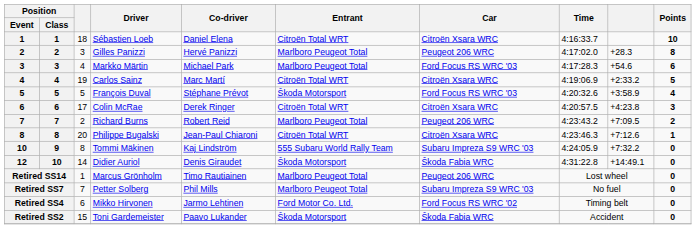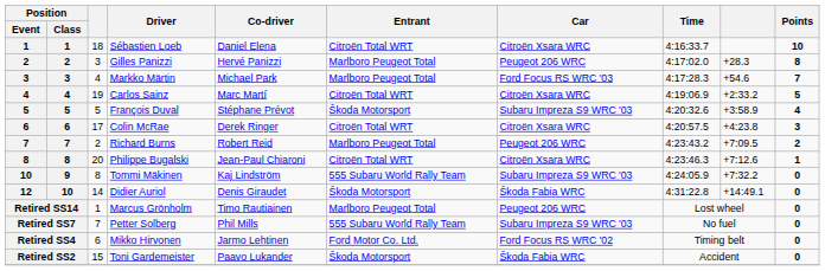 <table class="wikitable" width=85% style="font-size: 85%;">
 <tr>
 <th colspan="2">Position</th>
 <th rowspan="2"></th>
 <th rowspan="2">Driver</th>
 <th rowspan="2">Co-driver</th>
 <th rowspan="2">Entrant</th>
 <th rowspan="2">Car</th>
 <th rowspan="2">Time</th>
 <th rowspan="2"></th>
 <th rowspan="2">Points</th>
 </tr>
 <tr>
 <th>Event</th>
 <th>Class</th>
 </tr>
 <tr>
 <th>1</th>
 <th>1</th>
 <td align="center">18</td>
 <td> <a href='#'>Sébastien Loeb</a></td>
 <td> <a href='#'>Daniel Elena</a></td>
 <td> <a href='#'>Citroën Total WRT</a></td>
 <td><a href='#'>Citroën Xsara WRC</a></td>
 <td>4:16:33.7</td>
 <td></td>
 <td align="center"><strong>10</strong></td>
 </tr>
 <tr>
 <th>2</th>
 <th>2</th>
 <td align="center">3</td>
 <td> <a href='#'>Gilles Panizzi</a></td>
 <td> <a href='#'>Hervé Panizzi</a></td>
 <td> <a href='#'>Marlboro Peugeot Total</a></td>
 <td><a href='#'>Peugeot 206 WRC</a></td>
 <td>4:17:02.0</td>
 <td>+28.3</td>
 <td align="center"><strong>8</strong></td>
 </tr>
 <tr>
 <th>3</th>
 <th>3</th>
 <td align="center">4</td>
 <td> <a href='#'>Markko Märtin</a></td>
 <td> <a href='#'>Michael Park</a></td>
 <td> <a href='#'>Marlboro Peugeot Total</a></td>
 <td><a href='#'>Ford Focus RS WRC '03</a></td>
 <td>4:17:28.3</td>
 <td>+54.6</td>
-<td align="center"><strong>6</strong></td>
+<td align="center"><strong>7</strong></td>
 </tr>
 <tr>
 <th>4</th>
 <th>4</th>
 <td align="center">19</td>
 <td> <a href='#'>Carlos Sainz</a></td>
 <td> <a href='#'>Marc Martí</a></td>
 <td> <a href='#'>Citroën Total WRT</a></td>
 <td><a href='#'>Citroën Xsara WRC</a></td>
 <td>4:19:06.9</td>
 <td>+2:33.2</td>
 <td align="center"><strong>5</strong></td>
 </tr>
 <tr>
 <th>5</th>
 <th>5</th>
 <td align="center">5</td>
 <td> <a href='#'>François Duval</a></td>
 <td> <a href='#'>Stéphane Prévot</a></td>
 <td> <a href='#'>Škoda Motorsport</a></td>
-<td><a href='#'>Ford Focus RS WRC '03</a></td>
+<td><a href='#'>Subaru Impreza S9 WRC '03</a></td>
 <td>4:20:32.6</td>
 <td>+3:58.9</td>
 <td align="center"><strong>4</strong></td>
 </tr>
 <tr>
 <th>6</th>
 <th>6</th>
 <td align="center">17</td>
 <td> <a href='#'>Colin McRae</a></td>
 <td> <a href='#'>Derek Ringer</a></td>
 <td> <a href='#'>Citroën Total WRT</a></td>
 <td><a href='#'>Citroën Xsara WRC</a></td>
 <td>4:20:57.5</td>
 <td>+4:23.8</td>
 <td align="center"><strong>3</strong></td>
 </tr>
 <tr>
 <th>7</th>
 <th>7</th>
 <td align="center">2</td>
 <td> <a href='#'>Richard Burns</a></td>
 <td> <a href='#'>Robert Reid</a></td>
 <td> <a href='#'>Marlboro Peugeot Total</a></td>
 <td><a href='#'>Peugeot 206 WRC</a></td>
 <td>4:23:43.2</td>
 <td>+7:09.5</td>
 <td align="center"><strong>2</strong></td>
 </tr>
 <tr>
 <th>8</th>
 <th>8</th>
 <td align="center">20</td>
 <td> <a href='#'>Philippe Bugalski</a></td>
 <td> <a href='#'>Jean-Paul Chiaroni</a></td>
 <td> <a href='#'>Citroën Total WRT</a></td>
 <td><a href='#'>Citroën Xsara WRC</a></td>
 <td>4:23:46.3</td>
 <td>+7:12.6</td>
 <td align="center"><strong>1</strong></td>
 </tr>
 <tr>
 <th>10</th>
 <th>9</th>
 <td align="center">8</td>
 <td> <a href='#'>Tommi Mäkinen</a></td>
 <td> <a href='#'>Kaj Lindström</a></td>
 <td> <a href='#'>555 Subaru World Rally Team</a></td>
 <td><a href='#'>Subaru Impreza S9 WRC '03</a></td>
 <td>4:24:05.9</td>
 <td>+7:32.2</td>
 <td align="center"><strong>0</strong></td>
 </tr>
 <tr>
 <th>12</th>
 <th>10</th>
 <td align="center">14</td>
 <td> <a href='#'>Didier Auriol</a></td>
 <td> <a href='#'>Denis Giraudet</a></td>
 <td> <a href='#'>Škoda Motorsport</a></td>
 <td><a href='#'>Škoda Fabia WRC</a></td>
 <td>4:31:22.8</td>
 <td>+14:49.1</td>
 <td align="center"><strong>0</strong></td>
 </tr>
 <tr>
 <th colspan="2">Retired SS14</th>
 <td align="center">1</td>
 <td> <a href='#'>Marcus Grönholm</a></td>
 <td> <a href='#'>Timo Rautiainen</a></td>
 <td> <a href='#'>Marlboro Peugeot Total</a></td>
 <td><a href='#'>Peugeot 206 WRC</a></td>
 <td align="center" colspan="2">Lost wheel</td>
 <td align="center"><strong>0</strong></td>
 </tr>
 <tr>
 <th colspan="2">Retired SS7</th>
 <td align="center">7</td>
 <td> <a href='#'>Petter Solberg</a></td>
 <td> <a href='#'>Phil Mills</a></td>
-<td> <a href='#'>Marlboro Peugeot Total</a></td>
+<td> <a href='#'>555 Subaru World Rally Team</a></td>
 <td><a href='#'>Subaru Impreza S9 WRC '03</a></td>
 <td align="center" colspan="2">No fuel</td>
 <td align="center"><strong>0</strong></td>
 </tr>
 <tr>
 <th colspan="2">Retired SS4</th>
 <td align="center">6</td>
 <td> <a href='#'>Mikko Hirvonen</a></td>
 <td> <a href='#'>Jarmo Lehtinen</a></td>
 <td> <a href='#'>Ford Motor Co. Ltd.</a></td>
 <td><a href='#'>Ford Focus RS WRC '02</a></td>
 <td align="center" colspan="2">Timing belt</td>
 <td align="center"><strong>0</strong></td>
 </tr>
 <tr>
 <th colspan="2">Retired SS2</th>
 <td align="center">15</td>
 <td> <a href='#'>Toni Gardemeister</a></td>
 <td> <a href='#'>Paavo Lukander</a></td>
 <td> <a href='#'>Škoda Motorsport</a></td>
 <td><a href='#'>Škoda Fabia WRC</a></td>
 <td align="center" colspan="2">Accident</td>
 <td align="center"><strong>0</strong></td>
 </tr>
 <tr>
 </tr>
 </table>
